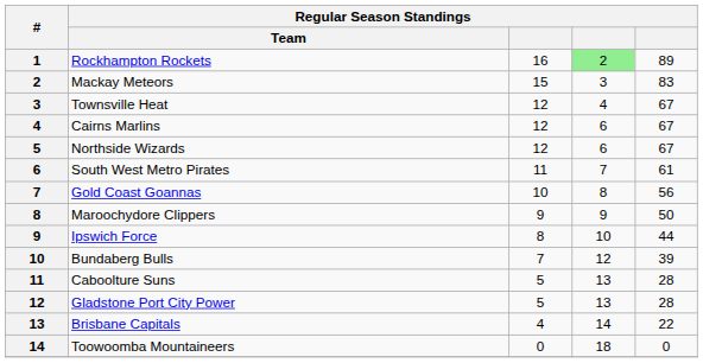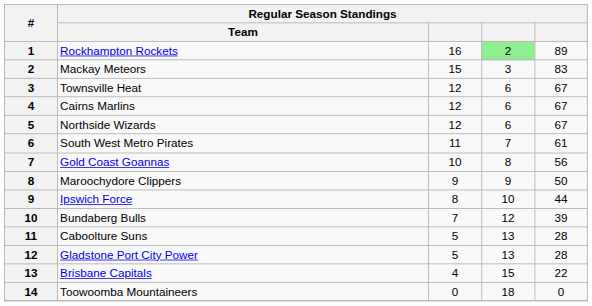 <table class="wikitable" width="60%" style="font-size:95%; text-align:center">
 <tr>
 <th width="5%" rowspan=2>#</th>
 <th colspan="5" align="center"><strong>Regular Season Standings</strong></th>
 </tr>
 <tr>
 <th width="35%">Team</th>
 <th width="5%"></th>
 <th width="5%"></th>
 <th width="5%"></th>
 </tr>
 <tr>
 <th>1</th>
 <td align=left><a href='#'>Rockhampton Rockets</a></td>
 <td>16</td>
 <td style="background: lightgreen;">2</td>
 <td>89</td>
 </tr>
 <tr>
 <th>2</th>
 <td align=left>Mackay Meteors</td>
 <td>15</td>
 <td>3</td>
 <td>83</td>
 </tr>
 <tr>
 <th>3</th>
 <td align=left>Townsville Heat</td>
 <td>12</td>
-<td>4</td>
+<td>6</td>
 <td>67</td>
 </tr>
 <tr>
 <th>4</th>
 <td align=left>Cairns Marlins</td>
 <td>12</td>
 <td>6</td>
 <td>67</td>
 </tr>
 <tr>
 <th>5</th>
 <td align=left>Northside Wizards</td>
 <td>12</td>
 <td>6</td>
 <td>67</td>
 </tr>
 <tr>
 <th>6</th>
 <td align=left>South West Metro Pirates</td>
 <td>11</td>
 <td>7</td>
 <td>61</td>
 </tr>
 <tr>
 <th>7</th>
 <td align=left><a href='#'>Gold Coast Goannas</a></td>
 <td>10</td>
 <td>8</td>
 <td>56</td>
 </tr>
 <tr>
 <th>8</th>
 <td align=left>Maroochydore Clippers</td>
 <td>9</td>
 <td>9</td>
 <td>50</td>
 </tr>
 <tr>
 <th>9</th>
 <td align=left><a href='#'>Ipswich Force</a></td>
 <td>8</td>
 <td>10</td>
 <td>44</td>
 </tr>
 <tr>
 <th>10</th>
 <td align=left>Bundaberg Bulls</td>
 <td>7</td>
 <td>12</td>
 <td>39</td>
 </tr>
 <tr>
 <th>11</th>
 <td align=left>Caboolture Suns</td>
 <td>5</td>
 <td>13</td>
 <td>28</td>
 </tr>
 <tr>
 <th>12</th>
 <td align=left><a href='#'>Gladstone Port City Power</a></td>
 <td>5</td>
 <td>13</td>
 <td>28</td>
 </tr>
 <tr>
 <th>13</th>
 <td align=left><a href='#'>Brisbane Capitals</a></td>
 <td>4</td>
-<td>14</td>
+<td>15</td>
 <td>22</td>
 </tr>
 <tr>
 <th>14</th>
 <td align=left>Toowoomba Mountaineers</td>
 <td>0</td>
 <td>18</td>
 <td>0</td>
 </tr>
 <tr>
 </tr>
 </table>
